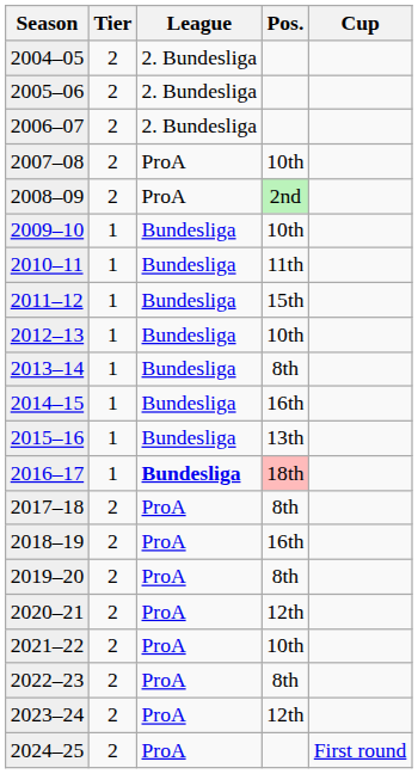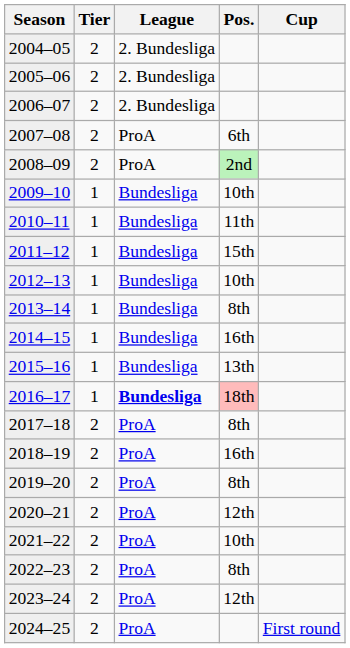 <table class="wikitable" style="font-size:90%;">
 <tr>
 <th>Season</th>
 <th>Tier</th>
 <th>League</th>
 <th>Pos.</th>
 <th>Cup</th>
 </tr>
 <tr>
 <td style="background:#efefef;">2004–05</td>
 <td align="center">2</td>
 <td>2. Bundesliga</td>
 <td align="center"></td>
 <td></td>
 </tr>
 <tr>
 <td style="background:#efefef;">2005–06</td>
 <td align="center">2</td>
 <td>2. Bundesliga</td>
 <td align="center"></td>
 <td></td>
 </tr>
 <tr>
 <td style="background:#efefef;">2006–07</td>
 <td align="center">2</td>
 <td>2. Bundesliga</td>
 <td align="center"></td>
 <td></td>
 </tr>
 <tr>
 <td style="background:#efefef;">2007–08</td>
 <td align="center">2</td>
 <td>ProA</td>
-<td align="center">10th</td>
+<td align="center">6th</td>
 <td></td>
 </tr>
 <tr>
 <td style="background:#efefef;">2008–09</td>
 <td align="center">2</td>
 <td>ProA</td>
 <td style="background:#BBF3BB" align="center">2nd</td>
 <td></td>
 </tr>
 <tr>
 <td style="background:#efefef;"><a href='#'>2009–10</a></td>
 <td align="center">1</td>
 <td><a href='#'>Bundesliga</a></td>
 <td align="center">10th</td>
 <td></td>
 </tr>
 <tr>
 <td style="background:#efefef;"><a href='#'>2010–11</a></td>
 <td align="center">1</td>
 <td><a href='#'>Bundesliga</a></td>
 <td align="center">11th</td>
 <td></td>
 </tr>
 <tr>
 <td style="background:#efefef;"><a href='#'>2011–12</a></td>
 <td align="center">1</td>
 <td><a href='#'>Bundesliga</a></td>
 <td align="center">15th</td>
 <td></td>
 </tr>
 <tr>
 <td style="background:#efefef;"><a href='#'>2012–13</a></td>
 <td align="center">1</td>
 <td><a href='#'>Bundesliga</a></td>
 <td align="center">10th</td>
 <td></td>
 </tr>
 <tr>
 <td style="background:#efefef;"><a href='#'>2013–14</a></td>
 <td align="center">1</td>
 <td><a href='#'>Bundesliga</a></td>
 <td align="center">8th</td>
 <td></td>
 </tr>
 <tr>
 <td style="background:#efefef;"><a href='#'>2014–15</a></td>
 <td align="center">1</td>
 <td><a href='#'>Bundesliga</a></td>
 <td align="center">16th</td>
 <td></td>
 </tr>
 <tr>
 <td style="background:#efefef;"><a href='#'>2015–16</a></td>
 <td align="center">1</td>
 <td><a href='#'>Bundesliga</a></td>
 <td align="center">13th</td>
 <td></td>
 </tr>
 <tr>
 <td style="background:#efefef;"><a href='#'>2016–17</a></td>
 <td align="center">1</td>
 <td><strong><a href='#'>Bundesliga</a></strong></td>
 <td align="center" bgcolor=#FFBBBB>18th</td>
 <td></td>
 </tr>
 <tr>
 <td style="background:#efefef;">2017–18</td>
 <td align="center">2</td>
 <td><a href='#'>ProA</a></td>
 <td align="center">8th</td>
 <td></td>
 </tr>
 <tr>
 <td style="background:#efefef;">2018–19</td>
 <td align="center">2</td>
 <td><a href='#'>ProA</a></td>
 <td align="center">16th</td>
 <td></td>
 </tr>
 <tr>
 <td style="background:#efefef;">2019–20</td>
 <td align="center">2</td>
 <td><a href='#'>ProA</a></td>
 <td align="center">8th</td>
 <td></td>
 </tr>
 <tr>
 <td style="background:#efefef;">2020–21</td>
 <td align="center">2</td>
 <td><a href='#'>ProA</a></td>
 <td align="center">12th</td>
 <td></td>
 </tr>
 <tr>
 <td style="background:#efefef;">2021–22</td>
 <td align="center">2</td>
 <td><a href='#'>ProA</a></td>
 <td align="center">10th</td>
 <td></td>
 </tr>
 <tr>
 <td style="background:#efefef;">2022–23</td>
 <td align="center">2</td>
 <td><a href='#'>ProA</a></td>
 <td align="center">8th</td>
 <td></td>
 </tr>
 <tr>
 <td style="background:#efefef;">2023–24</td>
 <td align="center">2</td>
 <td><a href='#'>ProA</a></td>
 <td align="center">12th</td>
 <td></td>
 </tr>
 <tr>
 <td style="background:#efefef;">2024–25</td>
 <td align="center">2</td>
 <td><a href='#'>ProA</a></td>
 <td align="center"></td>
 <td><a href='#'>First round</a></td>
 </tr>
 </table>
